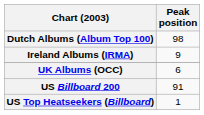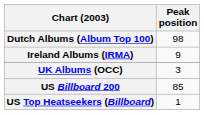 <table class="wikitable sortable plainrowheaders">
 <tr>
 <th scope="col">Chart (2003)</th>
 <th scope="col">Peak<br>position</th>
 </tr>
 <tr>
 <th scope="row">Dutch Albums (<a href='#'>Album Top 100</a>)</th>
 <td align="center">98</td>
 </tr>
 <tr>
 <th scope="row">Ireland Albums (<a href='#'>IRMA</a>)</th>
 <td style="text-align:center;">9</td>
 </tr>
 <tr>
 </tr>
 <tr>
 <th scope="row"><a href='#'>UK Albums</a> (OCC)</th>
-<td style="text-align:center;">6</td>
+<td style="text-align:center;">3</td>
 </tr>
 <tr>
 <th scope="row">US <a href='#'><em>Billboard</em> 200</a></th>
-<td style="text-align:center;">91</td>
+<td style="text-align:center;">85</td>
 </tr>
 <tr>
 <th scope="row">US <a href='#'>Top Heatseekers</a> (<em><a href='#'>Billboard</a></em>)</th>
 <td style="text-align:center;">1</td>
 </tr>
 </table>
